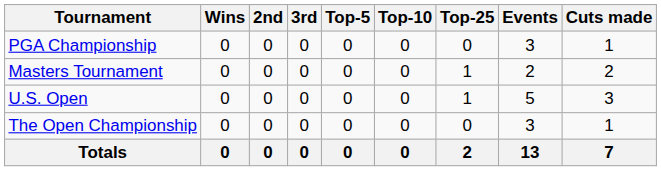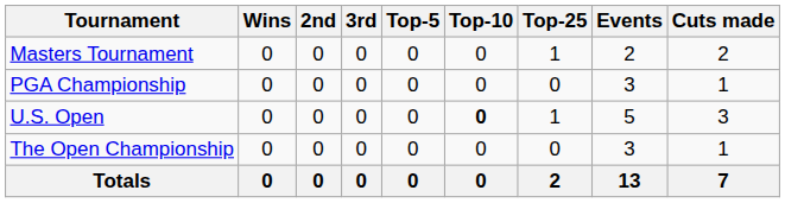 <table class=wikitable style=text-align:center>
 <tr>
 <th>Tournament</th>
 <th>Wins</th>
 <th>2nd</th>
 <th>3rd</th>
 <th>Top-5</th>
 <th>Top-10</th>
 <th>Top-25</th>
 <th>Events</th>
 <th>Cuts made</th>
 </tr>
 <tr>
+<td align=left><a href='#'>Masters Tournament</a></td>
+<td>0</td>
+<td>0</td>
+<td>0</td>
+<td>0</td>
+<td>0</td>
+<td>1</td>
+<td>2</td>
+<td>2</td>
+</tr>
+<tr>
 <td align=left><a href='#'>PGA Championship</a></td>
 <td>0</td>
 <td>0</td>
 <td>0</td>
 <td>0</td>
 <td>0</td>
 <td>0</td>
 <td>3</td>
 <td>1</td>
 </tr>
 <tr>
-<td align=left><a href='#'>Masters Tournament</a></td>
-<td>0</td>
-<td>0</td>
-<td>0</td>
-<td>0</td>
-<td>0</td>
-<td>1</td>
-<td>2</td>
-<td>2</td>
-</tr>
-<tr>
 <td align=left><a href='#'>U.S. Open</a></td>
 <td>0</td>
 <td>0</td>
 <td>0</td>
 <td>0</td>
-<td>0</td>
+<td><strong>0</strong></td>
 <td>1</td>
 <td>5</td>
 <td>3</td>
 </tr>
 <tr>
 <td align=left><a href='#'>The Open Championship</a></td>
 <td>0</td>
 <td>0</td>
 <td>0</td>
 <td>0</td>
 <td>0</td>
 <td>0</td>
 <td>3</td>
 <td>1</td>
 </tr>
 <tr>
 <th>Totals</th>
 <th>0</th>
 <th>0</th>
 <th>0</th>
 <th>0</th>
 <th>0</th>
 <th>2</th>
 <th>13</th>
 <th>7</th>
 </tr>
 </table>
